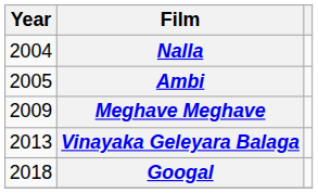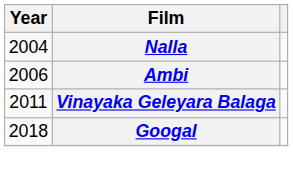 <table class="wikitable plainrowheaders sortable" style="margin-right: 0;">
 <tr>
 <th>Year</th>
 <th>Film</th>
 <th></th>
 </tr>
 <tr>
 <td style="text-align: center;">2004</td>
 <th scope="row" style="text-align: center;"><em><a href='#'>Nalla</a></em></th>
 <td style="text-align: center;"></td>
 </tr>
 <tr>
-<td style="text-align: center;">2005</td>
+<td style="text-align: center;">2006</td>
 <th scope="row" style="text-align: center;"><em><a href='#'>Ambi</a></em></th>
 <td style="text-align: center;"></td>
 </tr>
 <tr>
-<td style="text-align: center;">2009</td>
-<th scope="row" style="text-align: center;"><em><a href='#'>Meghave Meghave</a></em></th>
-<td style="text-align: center;"></td>
-</tr>
-<tr>
-<td style="text-align: center;">2013</td>
+<td style="text-align: center;">2011</td>
 <th scope="row" style="text-align: center;"><em><a href='#'>Vinayaka Geleyara Balaga</a></em></th>
 <td style="text-align: center;"></td>
 </tr>
 <tr>
 <td style="text-align: center;">2018</td>
 <th scope="row" style="text-align: center;"><em><a href='#'>Googal</a></em></th>
 <td style="text-align: center;"></td>
 </tr>
 <tr>
 </tr>
 </table>
